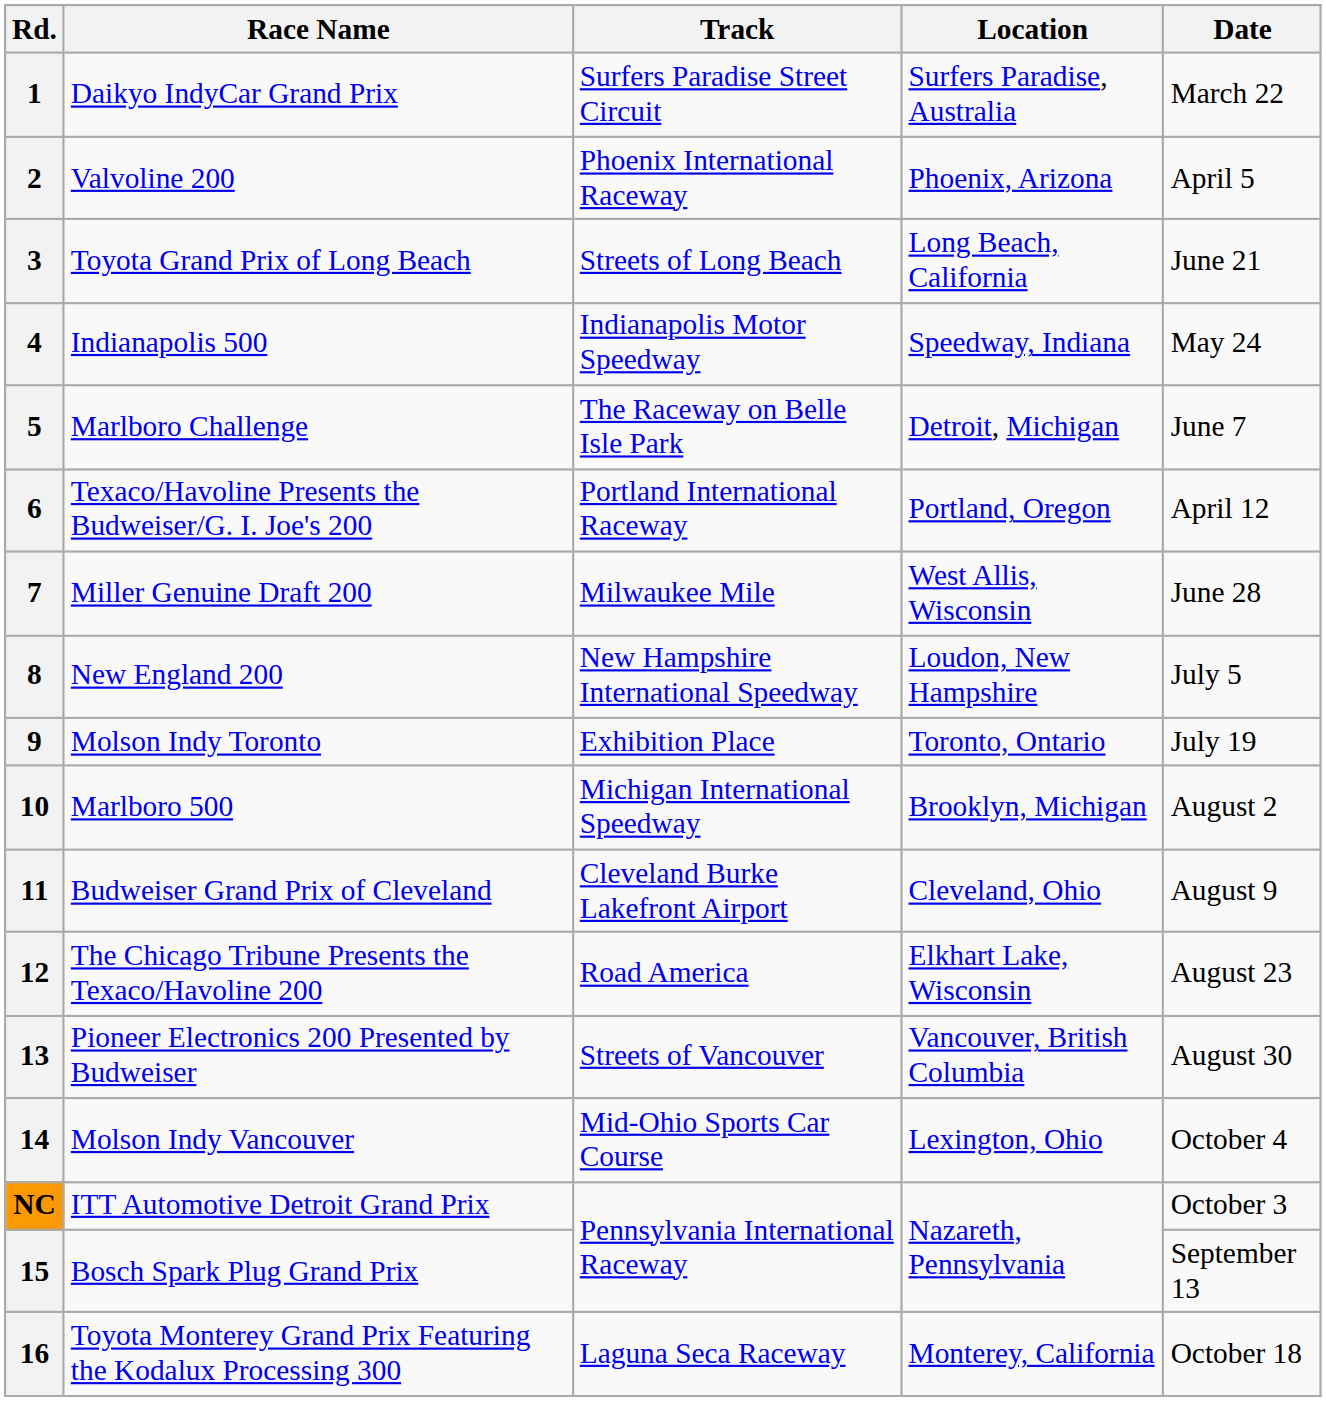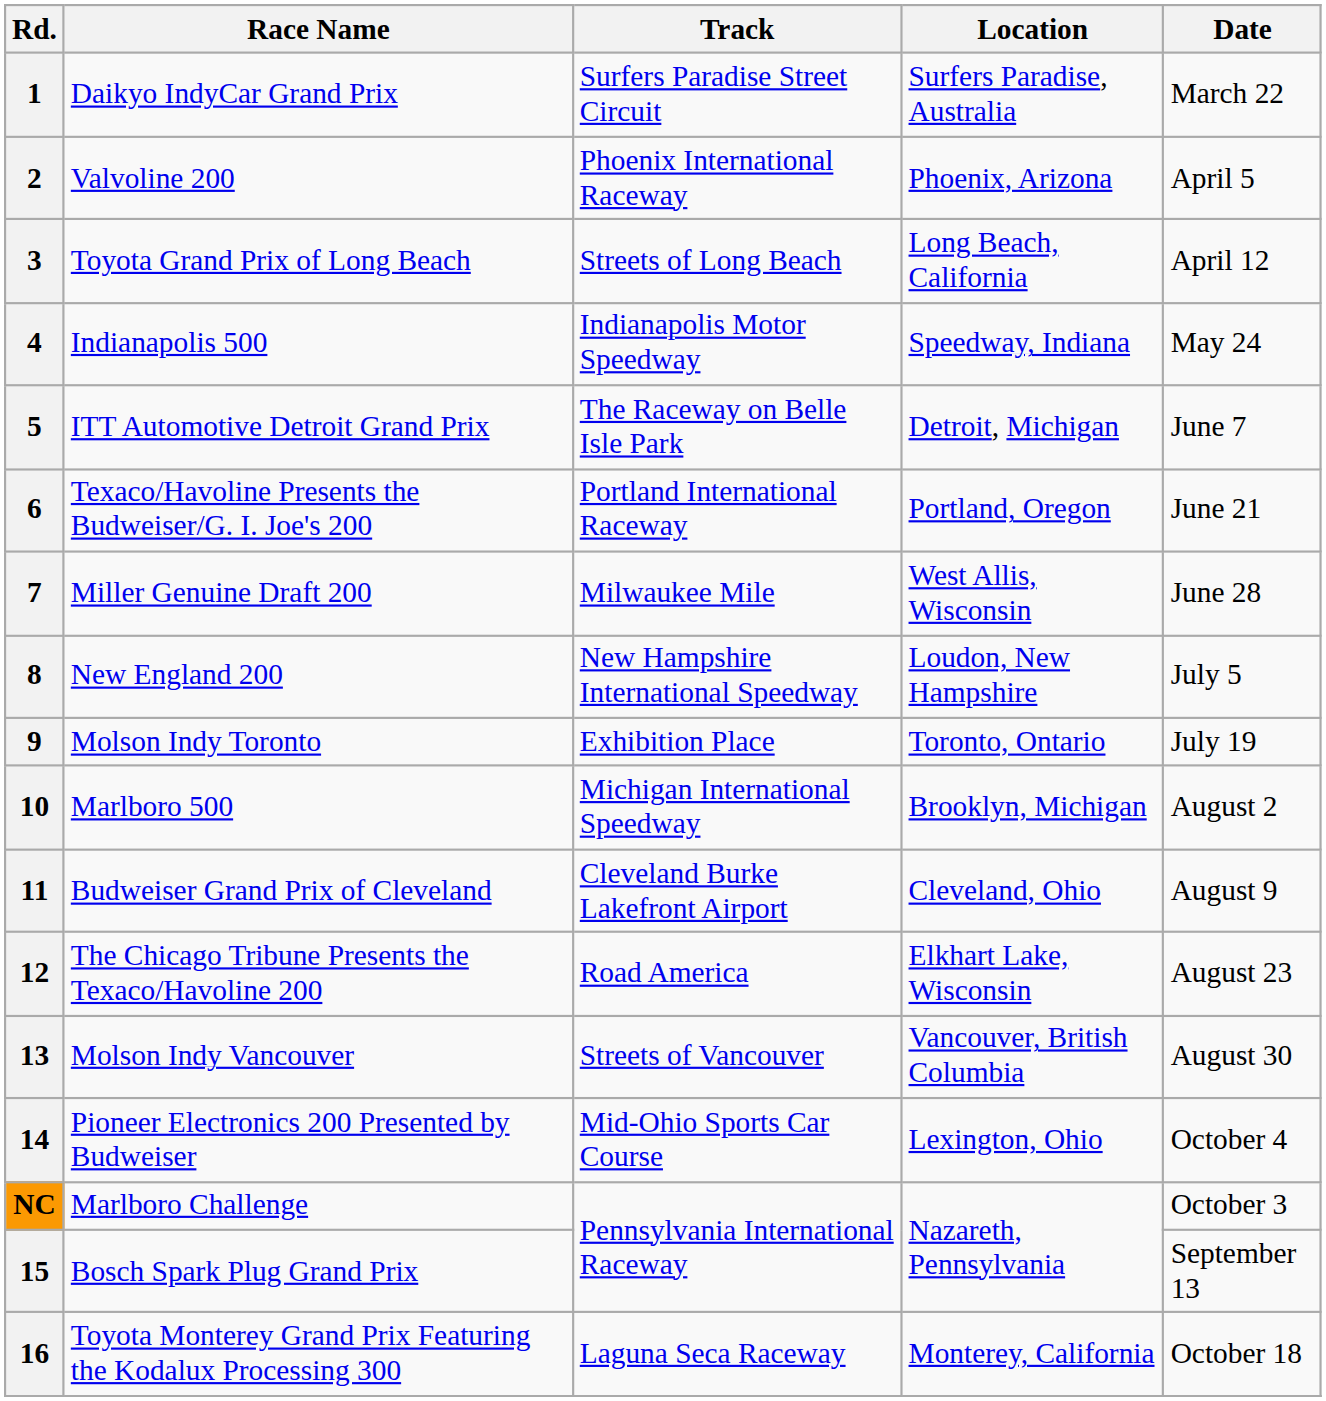 <table class="wikitable" style="font-size: 85%;">
 <tr>
 <th>Rd.</th>
 <th>Race Name</th>
 <th>Track</th>
 <th>Location</th>
 <th>Date</th>
 </tr>
 <tr>
 <th>1</th>
 <td> <a href='#'>Daikyo IndyCar Grand Prix</a></td>
 <td> <a href='#'>Surfers Paradise Street Circuit</a></td>
 <td><a href='#'>Surfers Paradise</a>, <a href='#'>Australia</a></td>
 <td>March 22</td>
 </tr>
 <tr>
 <th>2</th>
 <td><a href='#'>Valvoline 200</a></td>
 <td> <a href='#'>Phoenix International Raceway</a></td>
 <td><a href='#'>Phoenix, Arizona</a></td>
 <td>April 5</td>
 </tr>
 <tr>
 <th>3</th>
 <td><a href='#'>Toyota Grand Prix of Long Beach</a></td>
 <td> <a href='#'>Streets of Long Beach</a></td>
 <td><a href='#'>Long Beach, California</a></td>
-<td>June 21</td>
+<td>April 12</td>
 </tr>
 <tr>
 <th>4</th>
 <td><a href='#'>Indianapolis 500</a></td>
 <td> <a href='#'>Indianapolis Motor Speedway</a></td>
 <td><a href='#'>Speedway, Indiana</a></td>
 <td>May 24</td>
 </tr>
 <tr>
 <th>5</th>
-<td><a href='#'>Marlboro Challenge</a></td>
+<td><a href='#'>ITT Automotive Detroit Grand Prix</a></td>
 <td> <a href='#'>The Raceway on Belle Isle Park</a></td>
 <td><a href='#'>Detroit</a>, <a href='#'>Michigan</a></td>
 <td>June 7</td>
 </tr>
 <tr>
 <th>6</th>
 <td><a href='#'>Texaco/Havoline Presents the Budweiser/G. I. Joe's 200</a></td>
 <td> <a href='#'>Portland International Raceway</a></td>
 <td><a href='#'>Portland, Oregon</a></td>
-<td>April 12</td>
+<td>June 21</td>
 </tr>
 <tr>
 <th>7</th>
 <td><a href='#'>Miller Genuine Draft 200</a></td>
 <td> <a href='#'>Milwaukee Mile</a></td>
 <td><a href='#'>West Allis, Wisconsin</a></td>
 <td>June 28</td>
 </tr>
 <tr>
 <th>8</th>
 <td><a href='#'>New England 200</a></td>
 <td> <a href='#'>New Hampshire International Speedway</a></td>
 <td><a href='#'>Loudon, New Hampshire</a></td>
 <td>July 5</td>
 </tr>
 <tr>
 <th>9</th>
 <td> <a href='#'>Molson Indy Toronto</a></td>
 <td> <a href='#'>Exhibition Place</a></td>
 <td><a href='#'>Toronto, Ontario</a></td>
 <td>July 19</td>
 </tr>
 <tr>
 <th>10</th>
 <td><a href='#'>Marlboro 500</a></td>
 <td> <a href='#'>Michigan International Speedway</a></td>
 <td><a href='#'>Brooklyn, Michigan</a></td>
 <td>August 2</td>
 </tr>
 <tr>
 <th>11</th>
 <td><a href='#'>Budweiser Grand Prix of Cleveland</a></td>
 <td> <a href='#'>Cleveland Burke Lakefront Airport</a></td>
 <td><a href='#'>Cleveland, Ohio</a></td>
 <td>August 9</td>
 </tr>
 <tr>
 <th>12</th>
 <td><a href='#'>The Chicago Tribune Presents the Texaco/Havoline 200</a></td>
 <td> <a href='#'>Road America</a></td>
 <td><a href='#'>Elkhart Lake, Wisconsin</a></td>
 <td>August 23</td>
 </tr>
 <tr>
 <th>13</th>
-<td><a href='#'>Pioneer Electronics 200 Presented by Budweiser</a></td>
+<td> <a href='#'>Molson Indy Vancouver</a></td>
 <td> <a href='#'>Streets of Vancouver</a></td>
 <td><a href='#'>Vancouver, British Columbia</a></td>
 <td>August 30</td>
 </tr>
 <tr>
 <th>14</th>
-<td> <a href='#'>Molson Indy Vancouver</a></td>
+<td><a href='#'>Pioneer Electronics 200 Presented by Budweiser</a></td>
 <td> <a href='#'>Mid-Ohio Sports Car Course</a></td>
 <td><a href='#'>Lexington, Ohio</a></td>
 <td>October 4</td>
 </tr>
 <tr>
 <th style="background:#fb9902; text-align:center;"><strong>NC</strong></th>
-<td><a href='#'>ITT Automotive Detroit Grand Prix</a></td>
+<td><a href='#'>Marlboro Challenge</a></td>
 <td rowspan="2"> <a href='#'>Pennsylvania International Raceway</a></td>
 <td rowspan="2"><a href='#'>Nazareth, Pennsylvania</a></td>
 <td>October 3</td>
 </tr>
 <tr>
 <th>15</th>
 <td><a href='#'>Bosch Spark Plug Grand Prix</a></td>
 <td>September 13</td>
 </tr>
 <tr>
 <th>16</th>
 <td><a href='#'>Toyota Monterey Grand Prix Featuring the Kodalux Processing 300</a></td>
 <td> <a href='#'>Laguna Seca Raceway</a></td>
 <td><a href='#'>Monterey, California</a></td>
 <td>October 18</td>
 </tr>
 <tr>
 </tr>
 </table>
